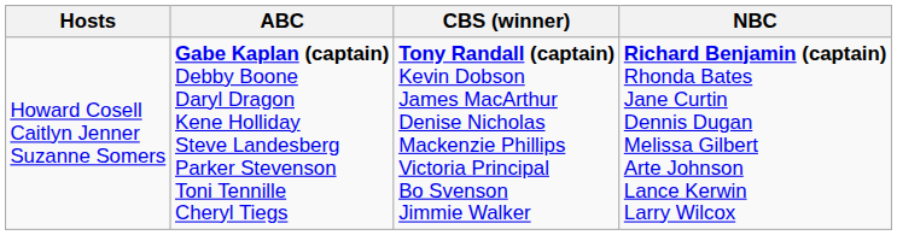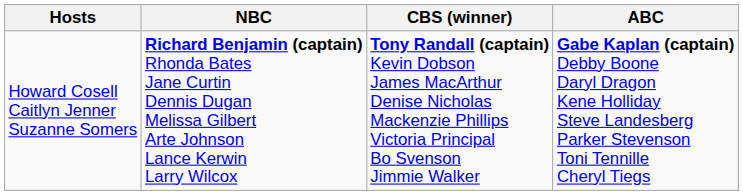 <table class="wikitable">
 <tr>
 <th>Hosts</th>
+<th>NBC</th>
+<th>CBS (winner)</th>
 <th>ABC</th>
-<th>CBS (winner)</th>
-<th>NBC</th>
 </tr>
 <tr>
 <td><a href='#'>Howard Cosell</a><br><a href='#'>Caitlyn Jenner</a><br><a href='#'>Suzanne Somers</a></td>
+<td><strong><a href='#'>Richard Benjamin</a> (captain)</strong><br><a href='#'>Rhonda Bates</a><br><a href='#'>Jane Curtin</a><br><a href='#'>Dennis Dugan</a><br><a href='#'>Melissa Gilbert</a><br><a href='#'>Arte Johnson</a><br><a href='#'>Lance Kerwin</a><br><a href='#'>Larry Wilcox</a></td>
+<td><strong><a href='#'>Tony Randall</a> (captain)</strong><br><a href='#'>Kevin Dobson</a><br><a href='#'>James MacArthur</a><br><a href='#'>Denise Nicholas</a><br><a href='#'>Mackenzie Phillips</a><br><a href='#'>Victoria Principal</a><br><a href='#'>Bo Svenson</a><br><a href='#'>Jimmie Walker</a></td>
 <td><strong><a href='#'>Gabe Kaplan</a> (captain)</strong><br><a href='#'>Debby Boone</a><br><a href='#'>Daryl Dragon</a><br><a href='#'>Kene Holliday</a><br><a href='#'>Steve Landesberg</a><br><a href='#'>Parker Stevenson</a><br><a href='#'>Toni Tennille</a><br><a href='#'>Cheryl Tiegs</a></td>
-<td><strong><a href='#'>Tony Randall</a> (captain)</strong><br><a href='#'>Kevin Dobson</a><br><a href='#'>James MacArthur</a><br><a href='#'>Denise Nicholas</a><br><a href='#'>Mackenzie Phillips</a><br><a href='#'>Victoria Principal</a><br><a href='#'>Bo Svenson</a><br><a href='#'>Jimmie Walker</a></td>
-<td><strong><a href='#'>Richard Benjamin</a> (captain)</strong><br><a href='#'>Rhonda Bates</a><br><a href='#'>Jane Curtin</a><br><a href='#'>Dennis Dugan</a><br><a href='#'>Melissa Gilbert</a><br><a href='#'>Arte Johnson</a><br><a href='#'>Lance Kerwin</a><br><a href='#'>Larry Wilcox</a></td>
 </tr>
 </table>
